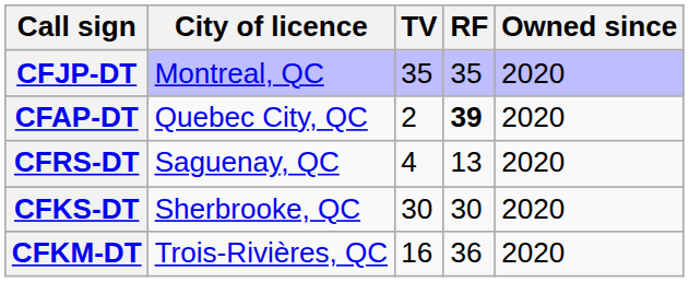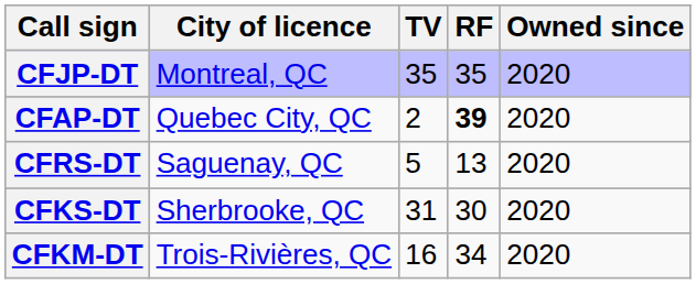 <table class="wikitable sortable">
 <tr>
 <th scope="col">Call sign</th>
 <th scope="col">City of licence</th>
 <th scope="col">TV</th>
 <th scope="col">RF</th>
 <th scope="col">Owned since</th>
 </tr>
 <tr style="background-color: #bdbdff">
 <th scope="row"><a href='#'>CFJP-DT</a></th>
 <td><a href='#'>Montreal, QC</a></td>
 <td>35</td>
 <td>35</td>
 <td>2020</td>
 </tr>
 <tr>
 <th scope="row"><a href='#'>CFAP-DT</a></th>
 <td><a href='#'>Quebec City, QC</a></td>
 <td>2</td>
 <td><strong>39</strong></td>
 <td>2020</td>
 </tr>
 <tr>
 <th scope="row"><a href='#'>CFRS-DT</a></th>
 <td><a href='#'>Saguenay, QC</a></td>
-<td>4</td>
+<td>5</td>
 <td>13</td>
 <td>2020</td>
 </tr>
 <tr>
 <th scope="row"><a href='#'>CFKS-DT</a></th>
 <td><a href='#'>Sherbrooke, QC</a></td>
-<td>30</td>
+<td>31</td>
 <td>30</td>
 <td>2020</td>
 </tr>
 <tr>
 <th scope="row"><a href='#'>CFKM-DT</a></th>
 <td><a href='#'>Trois-Rivières, QC</a></td>
 <td>16</td>
-<td>36</td>
+<td>34</td>
 <td>2020</td>
 </tr>
 </table>
